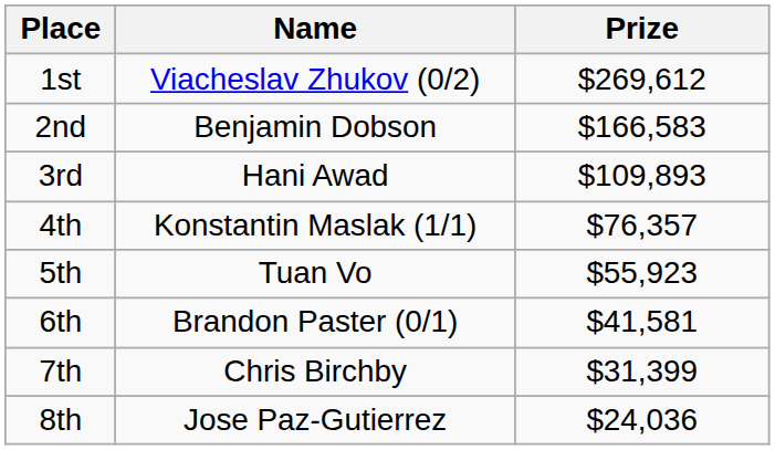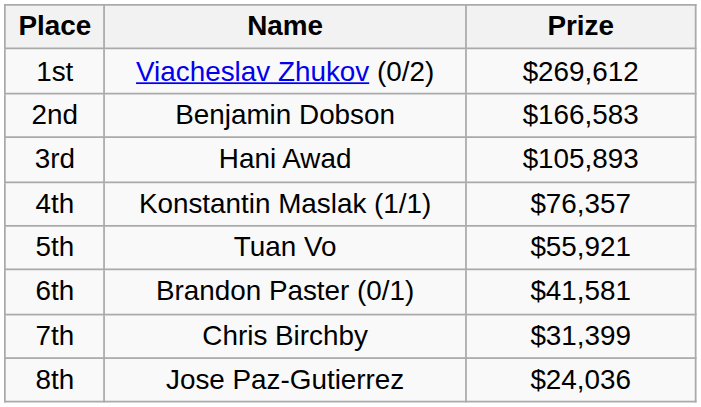 <table class="wikitable">
 <tr>
 <th width="50">Place</th>
 <th width="200">Name</th>
 <th width="125">Prize</th>
 </tr>
 <tr>
 <td align = "center">1st</td>
 <td align = "center"><a href='#'>Viacheslav Zhukov</a> (0/2)</td>
 <td align = "center">$269,612</td>
 </tr>
 <tr>
 <td align = "center">2nd</td>
 <td align = "center">Benjamin Dobson</td>
 <td align = "center">$166,583</td>
 </tr>
 <tr>
 <td align = "center">3rd</td>
 <td align = "center">Hani Awad</td>
-<td align = "center">$109,893</td>
+<td align = "center">$105,893</td>
 </tr>
 <tr>
 <td align = "center">4th</td>
 <td align = "center">Konstantin Maslak (1/1)</td>
 <td align = "center">$76,357</td>
 </tr>
 <tr>
 <td align = "center">5th</td>
 <td align = "center">Tuan Vo</td>
-<td align = "center">$55,923</td>
+<td align = "center">$55,921</td>
 </tr>
 <tr>
 <td align = "center">6th</td>
 <td align = "center">Brandon Paster (0/1)</td>
 <td align = "center">$41,581</td>
 </tr>
 <tr>
 <td align = "center">7th</td>
 <td align = "center">Chris Birchby</td>
 <td align = "center">$31,399</td>
 </tr>
 <tr>
 <td align = "center">8th</td>
 <td align = "center">Jose Paz-Gutierrez</td>
 <td align = "center">$24,036</td>
 </tr>
 </table>
